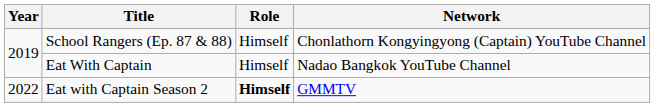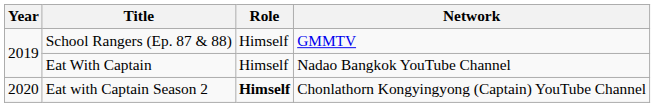 <table class="wikitable">
 <tr>
 <th>Year</th>
 <th>Title</th>
 <th>Role</th>
 <th>Network</th>
 </tr>
 <tr>
 <td rowspan="2">2019</td>
 <td>School Rangers (Ep. 87 & 88)</td>
 <td>Himself</td>
-<td>Chonlathorn Kongyingyong (Captain) YouTube Channel</td>
+<td><a href='#'>GMMTV</a></td>
 </tr>
 <tr>
 <td>Eat With Captain</td>
 <td>Himself</td>
 <td>Nadao Bangkok YouTube Channel</td>
 </tr>
 <tr>
-<td>2022</td>
+<td>2020</td>
 <td>Eat with Captain Season 2</td>
 <td><strong>Himself</strong></td>
-<td><a href='#'>GMMTV</a></td>
+<td>Chonlathorn Kongyingyong (Captain) YouTube Channel</td>
 </tr>
 </table>
